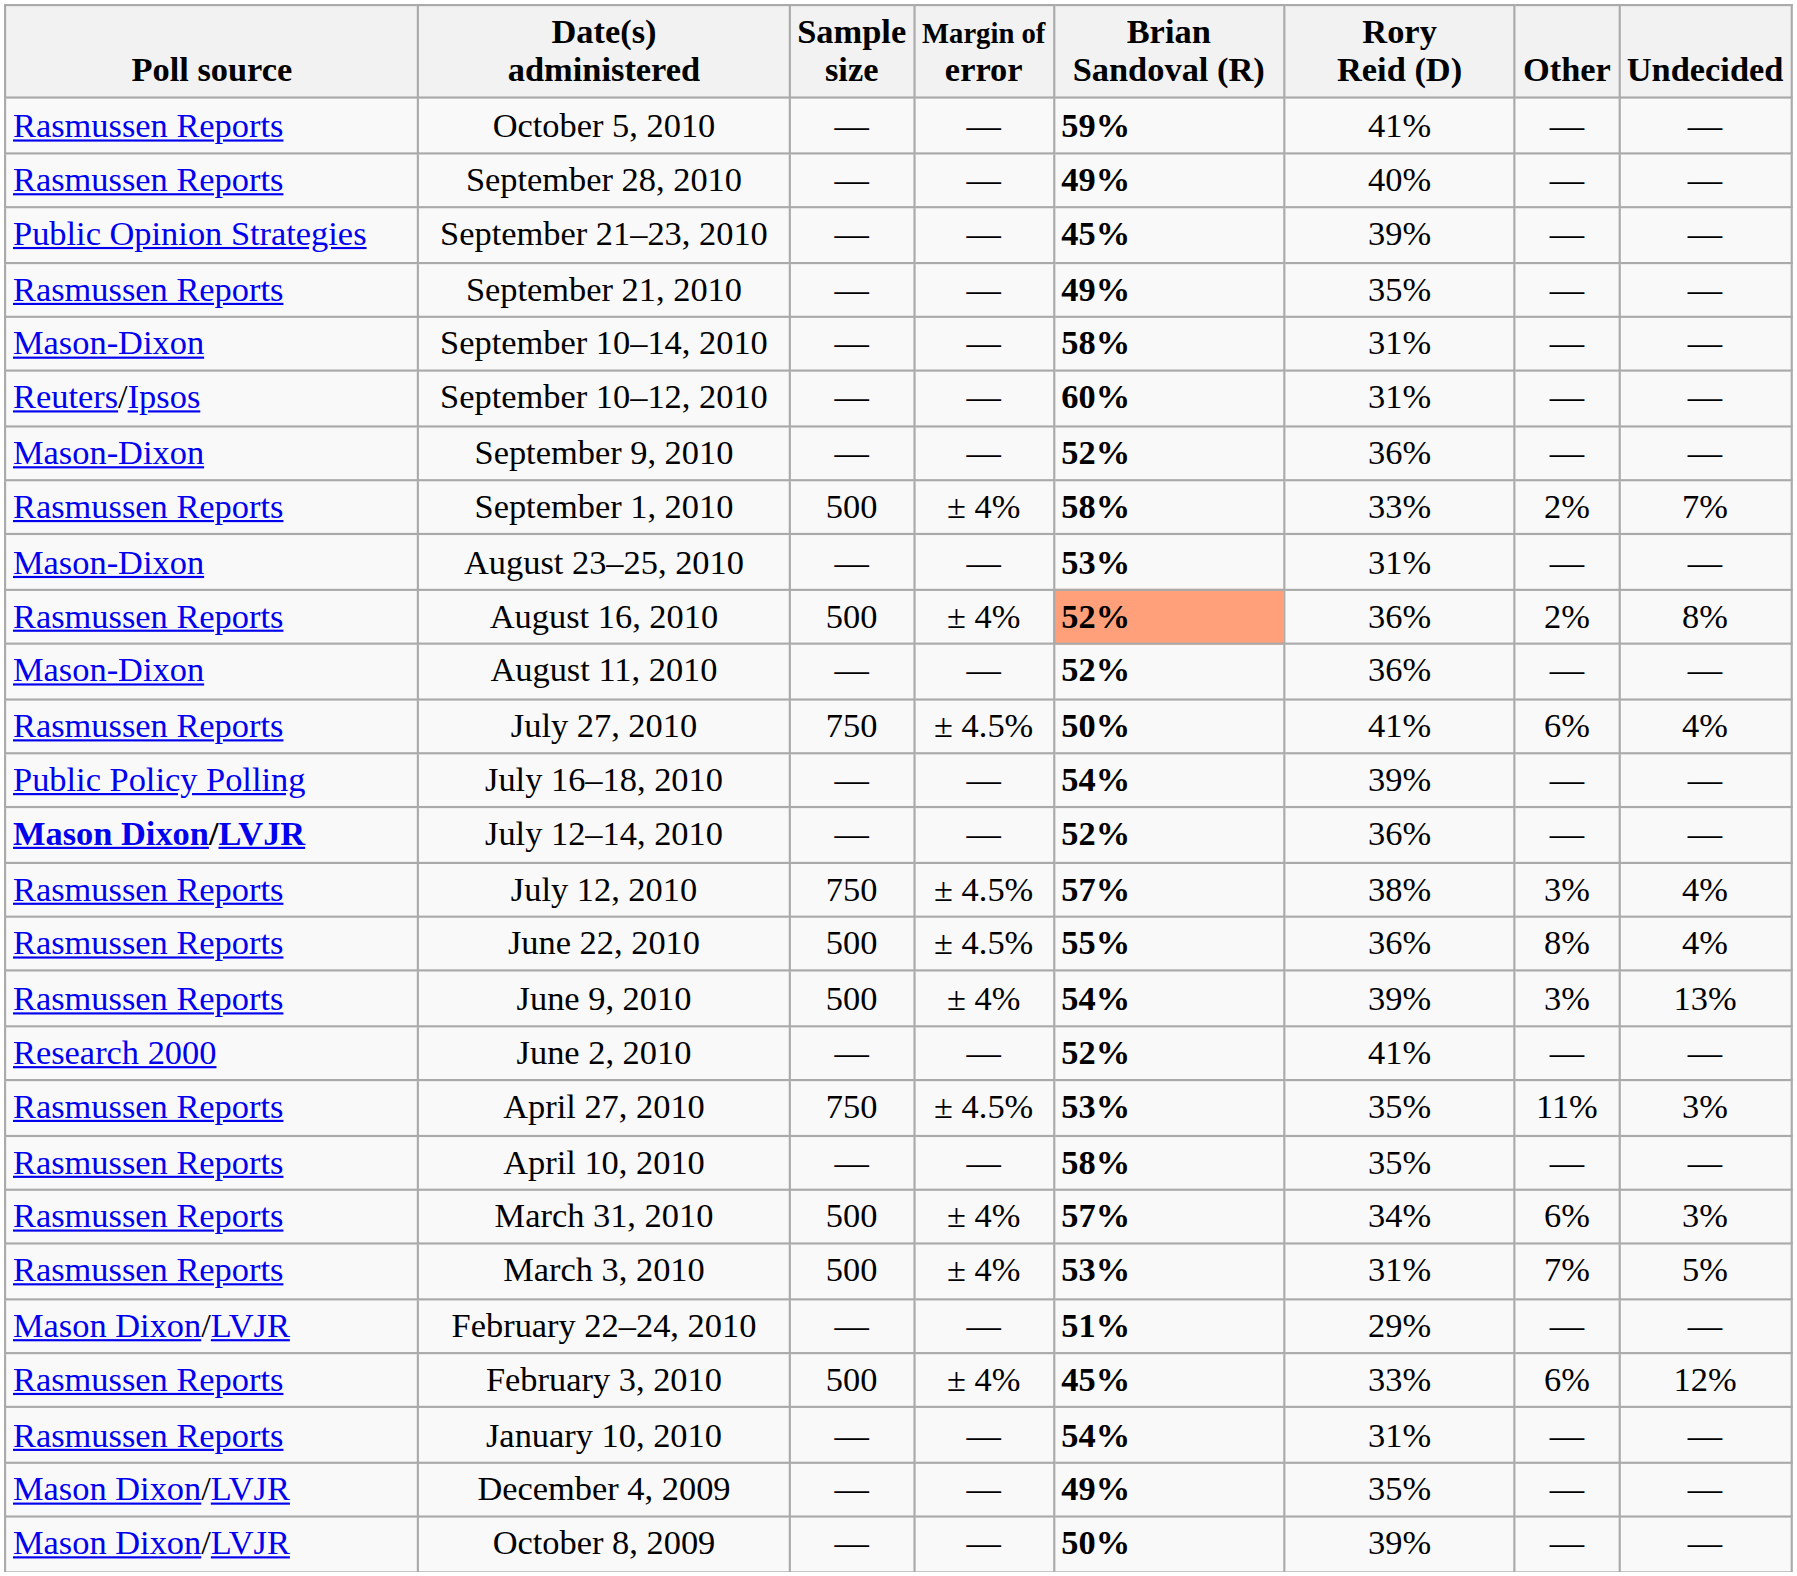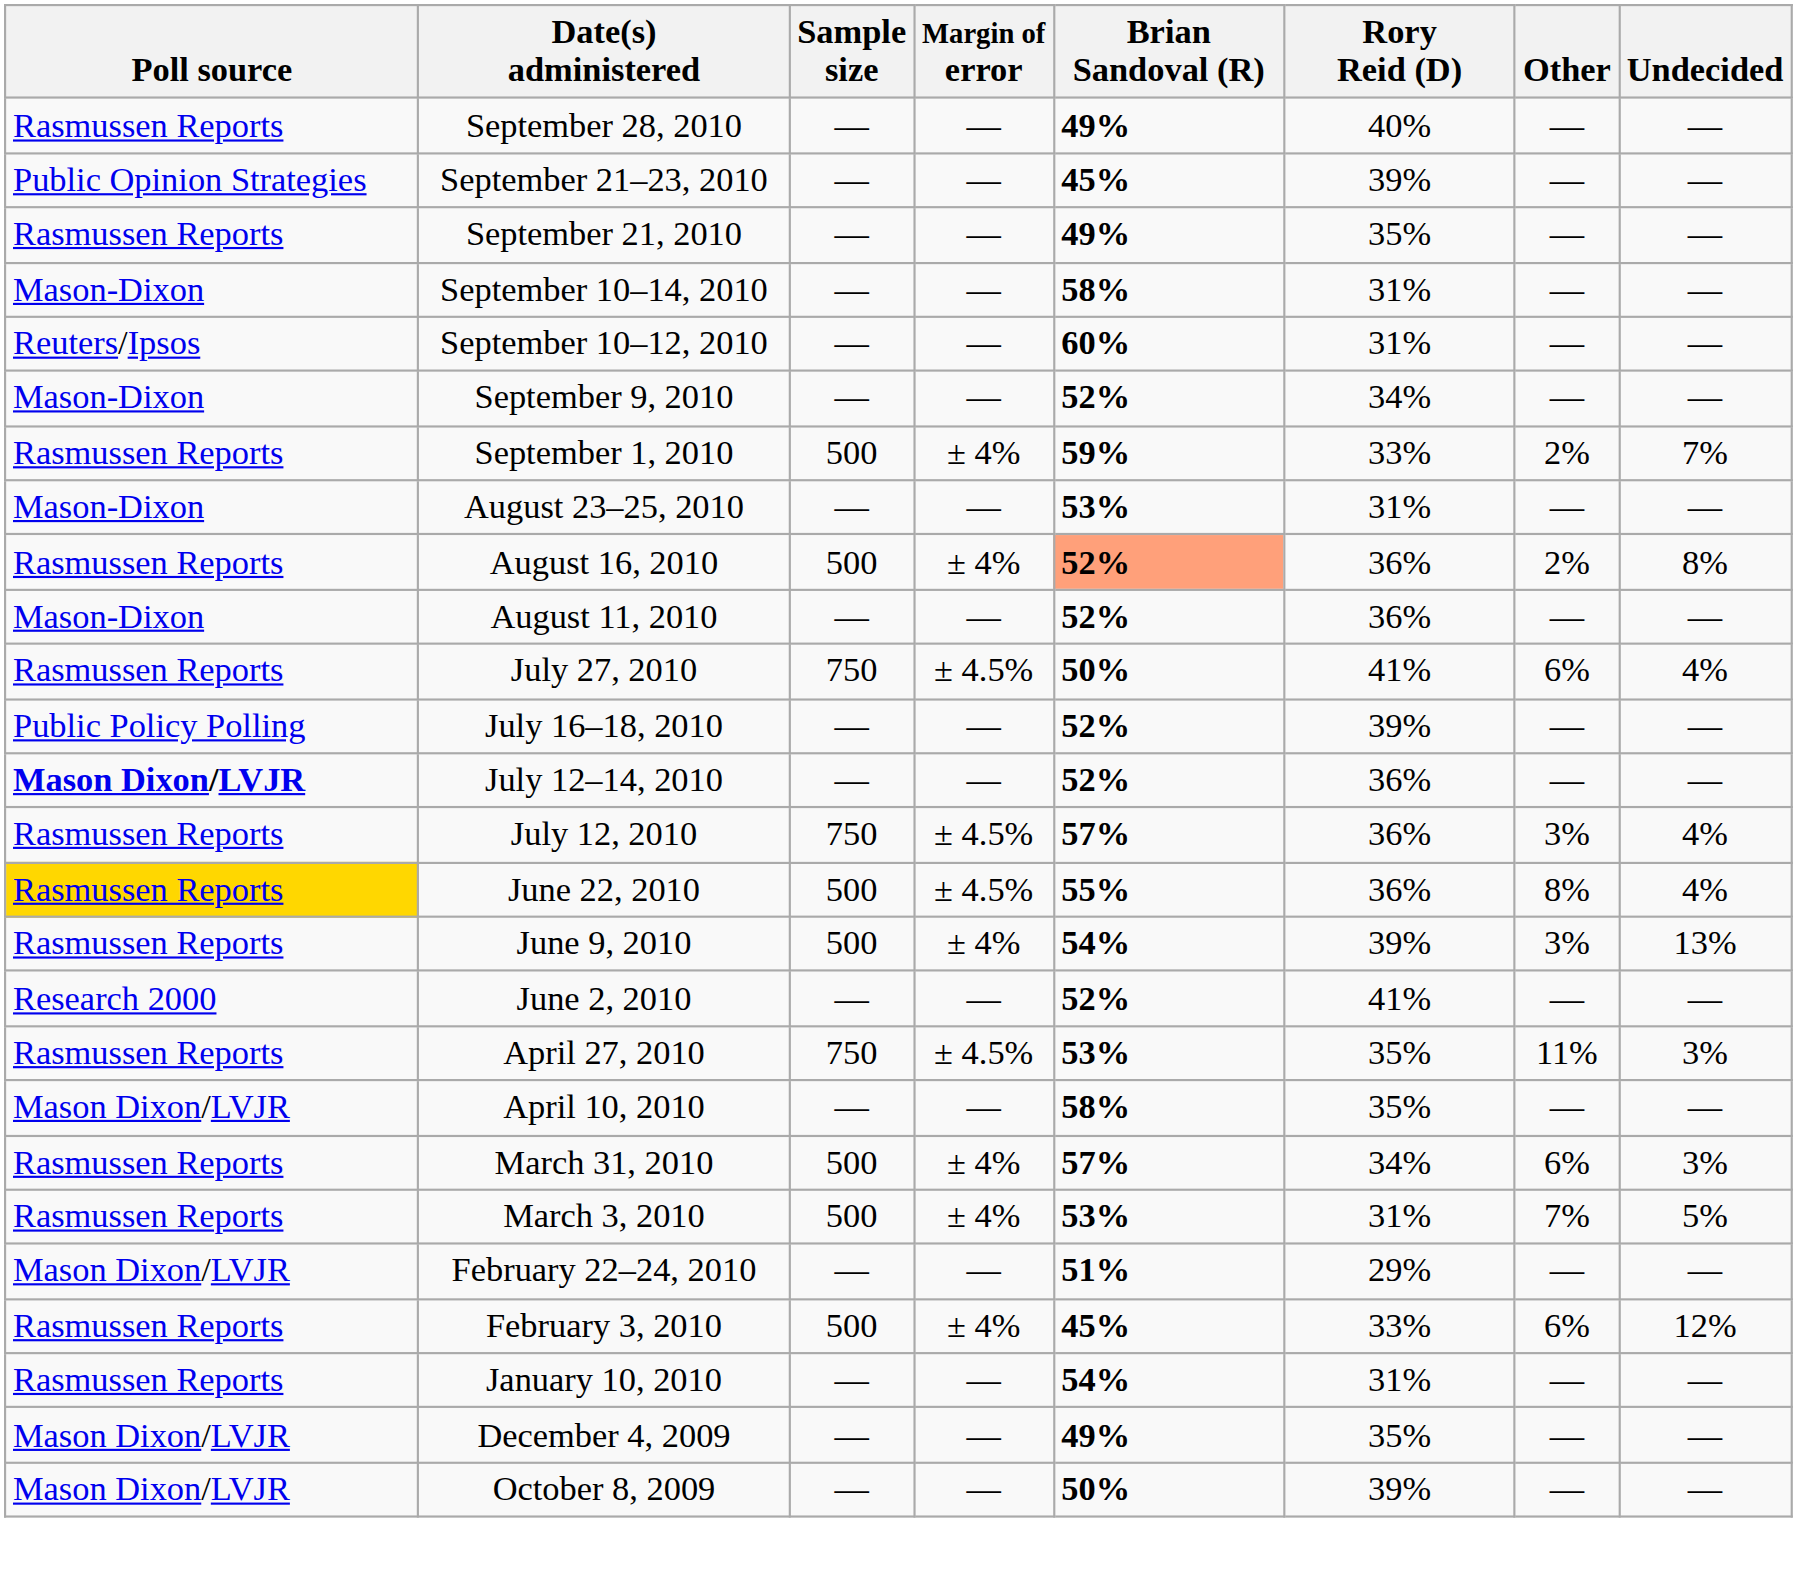 <table class="wikitable">
 <tr valign= bottom>
 <th style="width:185px;">Poll source</th>
 <th style="width:165px;">Date(s)<br>administered</th>
 <th class=small>Sample<br>size</th>
 <th><small>Margin of</small><br>error</th>
 <th style="width:100px;">Brian<br>Sandoval (R)</th>
 <th style="width:100px;">Rory<br>Reid (D)</th>
 <th style="width:40px;">Other</th>
 <th style="width:40px;">Undecided</th>
-</tr>
-<tr>
-<td><a href='#'>Rasmussen Reports</a></td>
-<td align=center>October 5, 2010</td>
-<td align=center>—</td>
-<td align=center>—</td>
-<td><strong>59%</strong></td>
-<td align=center>41%</td>
-<td align=center>—</td>
-<td align=center>—</td>
 </tr>
 <tr>
 <td><a href='#'>Rasmussen Reports</a></td>
 <td align=center>September 28, 2010</td>
 <td align=center>—</td>
 <td align=center>—</td>
 <td><strong>49%</strong></td>
 <td align=center>40%</td>
 <td align=center>—</td>
 <td align=center>—</td>
 </tr>
 <tr>
 <td><a href='#'>Public Opinion Strategies</a></td>
 <td align=center>September 21–23, 2010</td>
 <td align=center>—</td>
 <td align=center>—</td>
 <td><strong>45%</strong></td>
 <td align=center>39%</td>
 <td align=center>—</td>
 <td align=center>—</td>
 </tr>
 <tr>
 <td><a href='#'>Rasmussen Reports</a></td>
 <td align=center>September 21, 2010</td>
 <td align=center>—</td>
 <td align=center>—</td>
 <td><strong>49%</strong></td>
 <td align=center>35%</td>
 <td align=center>—</td>
 <td align=center>—</td>
 </tr>
 <tr>
 <td><a href='#'>Mason-Dixon</a></td>
 <td align=center>September 10–14, 2010</td>
 <td align=center>—</td>
 <td align=center>—</td>
 <td><strong>58%</strong></td>
 <td align=center>31%</td>
 <td align=center>—</td>
 <td align=center>—</td>
 </tr>
 <tr>
 <td><a href='#'>Reuters</a>/<a href='#'>Ipsos</a></td>
 <td align=center>September 10–12, 2010</td>
 <td align=center>—</td>
 <td align=center>—</td>
 <td><strong>60%</strong></td>
 <td align=center>31%</td>
 <td align=center>—</td>
 <td align=center>—</td>
 </tr>
 <tr>
 <td><a href='#'>Mason-Dixon</a></td>
 <td align=center>September 9, 2010</td>
 <td align=center>—</td>
 <td align=center>—</td>
 <td><strong>52%</strong></td>
-<td align=center>36%</td>
+<td align=center>34%</td>
 <td align=center>—</td>
 <td align=center>—</td>
 </tr>
 <tr>
 <td><a href='#'>Rasmussen Reports</a></td>
 <td align=center>September 1, 2010</td>
 <td align=center>500</td>
 <td align=center>± 4%</td>
-<td><strong>58%</strong></td>
+<td><strong>59%</strong></td>
 <td align=center>33%</td>
 <td align=center>2%</td>
 <td align=center>7%</td>
 </tr>
 <tr>
 <td><a href='#'>Mason-Dixon</a></td>
 <td align=center>August 23–25, 2010</td>
 <td align=center>—</td>
 <td align=center>—</td>
 <td><strong>53%</strong></td>
 <td align=center>31%</td>
 <td align=center>—</td>
 <td align=center>—</td>
 </tr>
 <tr>
 <td><a href='#'>Rasmussen Reports</a></td>
 <td align=center>August 16, 2010</td>
 <td align=center>500</td>
 <td align=center>± 4%</td>
 <td style="background: lightsalmon;"><strong>52%</strong></td>
 <td align=center>36%</td>
 <td align=center>2%</td>
 <td align=center>8%</td>
 </tr>
 <tr>
 <td><a href='#'>Mason-Dixon</a></td>
 <td align=center>August 11, 2010</td>
 <td align=center>—</td>
 <td align=center>—</td>
 <td><strong>52%</strong></td>
 <td align=center>36%</td>
 <td align=center>—</td>
 <td align=center>—</td>
 </tr>
 <tr>
 <td><a href='#'>Rasmussen Reports</a></td>
 <td align=center>July 27, 2010</td>
 <td align=center>750</td>
 <td align=center>± 4.5%</td>
 <td><strong>50%</strong></td>
 <td align=center>41%</td>
 <td align=center>6%</td>
 <td align=center>4%</td>
 </tr>
 <tr>
 <td><a href='#'>Public Policy Polling</a></td>
 <td align=center>July 16–18, 2010</td>
 <td align=center>—</td>
 <td align=center>—</td>
-<td><strong>54%</strong></td>
+<td><strong>52%</strong></td>
 <td align=center>39%</td>
 <td align=center>—</td>
 <td align=center>—</td>
 </tr>
 <tr>
 <td><strong><a href='#'>Mason Dixon</a>/<a href='#'>LVJR</a></strong></td>
 <td align=center>July 12–14, 2010</td>
 <td align=center>—</td>
 <td align=center>—</td>
 <td><strong>52%</strong></td>
 <td align=center>36%</td>
 <td align=center>—</td>
 <td align=center>—</td>
 </tr>
 <tr>
 <td><a href='#'>Rasmussen Reports</a></td>
 <td align=center>July 12, 2010</td>
 <td align=center>750</td>
 <td align=center>± 4.5%</td>
 <td><strong>57%</strong></td>
-<td align=center>38%</td>
+<td align=center>36%</td>
 <td align=center>3%</td>
 <td align=center>4%</td>
 </tr>
 <tr>
-<td><a href='#'>Rasmussen Reports</a></td>
+<td style="background: gold;"><a href='#'>Rasmussen Reports</a></td>
 <td align=center>June 22, 2010</td>
 <td align=center>500</td>
 <td align=center>± 4.5%</td>
 <td><strong>55%</strong></td>
 <td align=center>36%</td>
 <td align=center>8%</td>
 <td align=center>4%</td>
 </tr>
 <tr>
 <td><a href='#'>Rasmussen Reports</a></td>
 <td align=center>June 9, 2010</td>
 <td align=center>500</td>
 <td align=center>± 4%</td>
 <td><strong>54%</strong></td>
 <td align=center>39%</td>
 <td align=center>3%</td>
 <td align=center>13%</td>
 </tr>
 <tr>
 <td><a href='#'>Research 2000</a></td>
 <td align=center>June 2, 2010</td>
 <td align=center>—</td>
 <td align=center>—</td>
 <td><strong>52%</strong></td>
 <td align=center>41%</td>
 <td align=center>—</td>
 <td align=center>—</td>
 </tr>
 <tr>
 <td><a href='#'>Rasmussen Reports</a></td>
 <td align=center>April 27, 2010</td>
 <td align=center>750</td>
 <td align=center>± 4.5%</td>
 <td><strong>53%</strong></td>
 <td align=center>35%</td>
 <td align=center>11%</td>
 <td align=center>3%</td>
 </tr>
 <tr>
-<td><a href='#'>Rasmussen Reports</a></td>
+<td><a href='#'>Mason Dixon</a>/<a href='#'>LVJR</a></td>
 <td align=center>April 10, 2010</td>
 <td align=center>—</td>
 <td align=center>—</td>
 <td><strong>58%</strong></td>
 <td align=center>35%</td>
 <td align=center>—</td>
 <td align=center>—</td>
 </tr>
 <tr>
 <td><a href='#'>Rasmussen Reports</a></td>
 <td align=center>March 31, 2010</td>
 <td align=center>500</td>
 <td align=center>± 4%</td>
 <td><strong>57%</strong></td>
 <td align=center>34%</td>
 <td align=center>6%</td>
 <td align=center>3%</td>
 </tr>
 <tr>
 <td><a href='#'>Rasmussen Reports</a></td>
 <td align=center>March 3, 2010</td>
 <td align=center>500</td>
 <td align=center>± 4%</td>
 <td><strong>53%</strong></td>
 <td align=center>31%</td>
 <td align=center>7%</td>
 <td align=center>5%</td>
 </tr>
 <tr>
 <td><a href='#'>Mason Dixon</a>/<a href='#'>LVJR</a></td>
 <td align=center>February 22–24, 2010</td>
 <td align=center>—</td>
 <td align=center>—</td>
 <td><strong>51%</strong></td>
 <td align=center>29%</td>
 <td align=center>—</td>
 <td align=center>—</td>
 </tr>
 <tr>
 <td><a href='#'>Rasmussen Reports</a></td>
 <td align=center>February 3, 2010</td>
 <td align=center>500</td>
 <td align=center>± 4%</td>
 <td><strong>45%</strong></td>
 <td align=center>33%</td>
 <td align=center>6%</td>
 <td align=center>12%</td>
 </tr>
 <tr>
 <td><a href='#'>Rasmussen Reports</a></td>
 <td align=center>January 10, 2010</td>
 <td align=center>—</td>
 <td align=center>—</td>
 <td><strong>54%</strong></td>
 <td align=center>31%</td>
 <td align=center>—</td>
 <td align=center>—</td>
 </tr>
 <tr>
 <td><a href='#'>Mason Dixon</a>/<a href='#'>LVJR</a></td>
 <td align=center>December 4, 2009</td>
 <td align=center>—</td>
 <td align=center>—</td>
 <td><strong>49%</strong></td>
 <td align=center>35%</td>
 <td align=center>—</td>
 <td align=center>—</td>
 </tr>
 <tr>
 <td><a href='#'>Mason Dixon</a>/<a href='#'>LVJR</a></td>
 <td style="text-align:center;">October 8, 2009</td>
 <td align=center>—</td>
 <td align=center>—</td>
 <td><strong>50%</strong></td>
 <td align=center>39%</td>
 <td align=center>—</td>
 <td align=center>—</td>
 </tr>
 </table>
